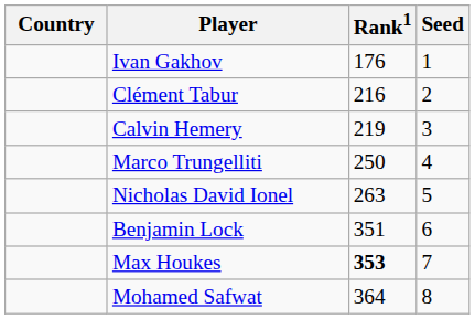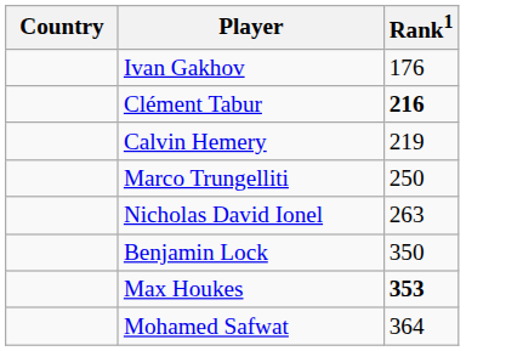 <table class="sortable wikitable">
 <tr>
 <th width="70">Country</th>
 <th width="175">Player</th>
 <th>Rank<sup>1</sup></th>
-<th>Seed</th>
 </tr>
 <tr>
 <td></td>
 <td><a href='#'>Ivan Gakhov</a></td>
 <td>176</td>
-<td>1</td>
 </tr>
 <tr>
 <td></td>
 <td><a href='#'>Clément Tabur</a></td>
-<td>216</td>
-<td>2</td>
+<td><strong>216</strong></td>
 </tr>
 <tr>
 <td></td>
 <td><a href='#'>Calvin Hemery</a></td>
 <td>219</td>
-<td>3</td>
 </tr>
 <tr>
 <td></td>
 <td><a href='#'>Marco Trungelliti</a></td>
 <td>250</td>
-<td>4</td>
 </tr>
 <tr>
 <td></td>
 <td><a href='#'>Nicholas David Ionel</a></td>
 <td>263</td>
-<td>5</td>
 </tr>
 <tr>
 <td></td>
 <td><a href='#'>Benjamin Lock</a></td>
-<td>351</td>
-<td>6</td>
+<td>350</td>
 </tr>
 <tr>
 <td></td>
 <td><a href='#'>Max Houkes</a></td>
 <td><strong>353</strong></td>
-<td>7</td>
 </tr>
 <tr>
 <td></td>
 <td><a href='#'>Mohamed Safwat</a></td>
 <td>364</td>
-<td>8</td>
 </tr>
 </table>
